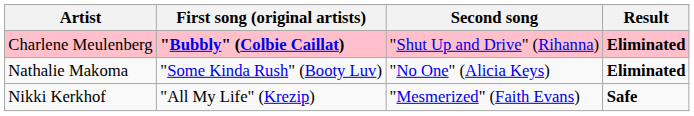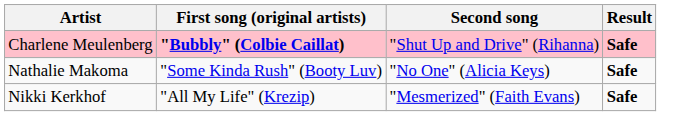 <table class=wikitable>
 <tr>
 <th>Artist</th>
 <th>First song (original artists)</th>
 <th>Second song</th>
 <th>Result</th>
 </tr>
 <tr style="background:pink;">
 <td>Charlene Meulenberg</td>
 <td><strong>"<a href='#'>Bubbly</a>" (<a href='#'>Colbie Caillat</a>)</strong></td>
 <td>"<a href='#'>Shut Up and Drive</a>" (<a href='#'>Rihanna</a>)</td>
-<td><strong>Eliminated</strong></td>
+<td><strong>Safe</strong></td>
 </tr>
 <tr>
 <td>Nathalie Makoma</td>
 <td>"<a href='#'>Some Kinda Rush</a>" (<a href='#'>Booty Luv</a>)</td>
 <td>"<a href='#'>No One</a>" (<a href='#'>Alicia Keys</a>)</td>
-<td><strong>Eliminated</strong></td>
+<td><strong>Safe</strong></td>
 </tr>
 <tr>
 <td>Nikki Kerkhof</td>
 <td>"All My Life" (<a href='#'>Krezip</a>)</td>
 <td>"<a href='#'>Mesmerized</a>" (<a href='#'>Faith Evans</a>)</td>
 <td><strong>Safe</strong></td>
 </tr>
 </table>
